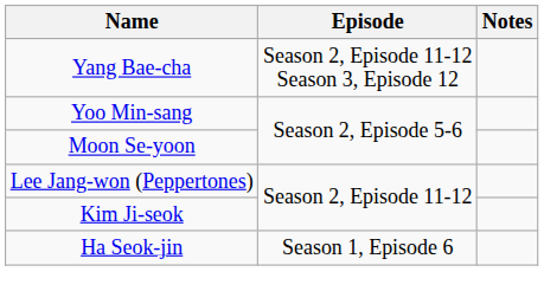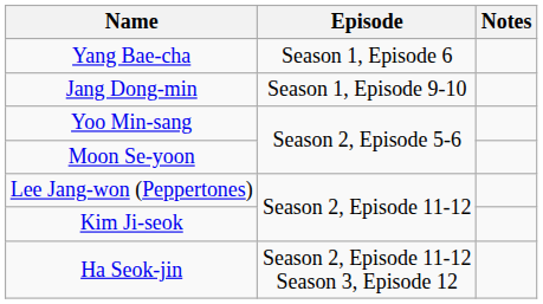 <table class=wikitable style=text-align:center>
 <tr>
 <th>Name</th>
 <th>Episode</th>
 <th>Notes</th>
 </tr>
 <tr>
 <td><a href='#'>Yang Bae-cha</a></td>
-<td>Season 2, Episode 11-12<br>Season 3, Episode 12</td>
+<td>Season 1, Episode 6</td>
+<td></td>
+</tr>
+<tr>
+<td><a href='#'>Jang Dong-min</a></td>
+<td>Season 1, Episode 9-10</td>
 <td></td>
 </tr>
 <tr>
 <td><a href='#'>Yoo Min-sang</a></td>
 <td rowspan="2">Season 2, Episode 5-6</td>
 <td></td>
 </tr>
 <tr>
 <td><a href='#'>Moon Se-yoon</a></td>
 <td></td>
 </tr>
 <tr>
 <td><a href='#'>Lee Jang-won</a> (<a href='#'>Peppertones</a>)</td>
 <td rowspan="2">Season 2, Episode 11-12</td>
 <td></td>
 </tr>
 <tr>
 <td><a href='#'>Kim Ji-seok</a></td>
 <td></td>
 </tr>
 <tr>
 <td><a href='#'>Ha Seok-jin</a></td>
-<td>Season 1, Episode 6</td>
+<td>Season 2, Episode 11-12<br>Season 3, Episode 12</td>
 <td></td>
 </tr>
 </table>
